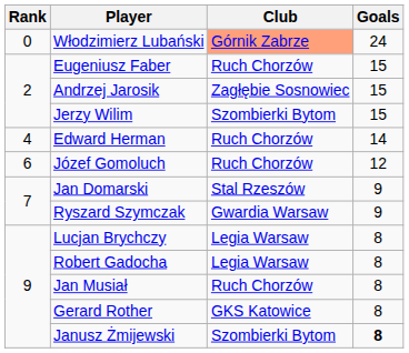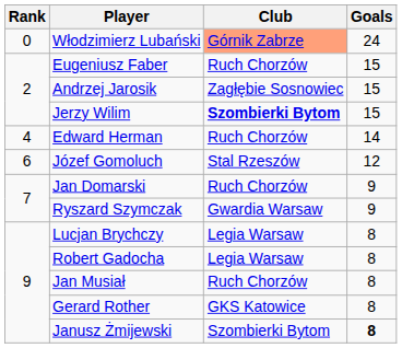 <table class="wikitable" style="text-align:center">
 <tr>
 <th>Rank</th>
 <th>Player</th>
 <th>Club</th>
 <th>Goals</th>
 </tr>
 <tr>
 <td rowspan="1">0</td>
 <td align="left"> <a href='#'>Włodzimierz Lubański</a></td>
 <td align="left" style="background: lightsalmon;"><a href='#'>Górnik Zabrze</a></td>
 <td>24</td>
 </tr>
 <tr>
 <td rowspan="3">2</td>
 <td align="left"> <a href='#'>Eugeniusz Faber</a></td>
 <td align="left"><a href='#'>Ruch Chorzów</a></td>
 <td>15</td>
 </tr>
 <tr>
 <td align="left"> <a href='#'>Andrzej Jarosik</a></td>
 <td align="left"><a href='#'>Zagłębie Sosnowiec</a></td>
 <td>15</td>
 </tr>
 <tr>
 <td align="left"> <a href='#'>Jerzy Wilim</a></td>
-<td align="left"><a href='#'>Szombierki Bytom</a></td>
+<td align="left"><strong><a href='#'>Szombierki Bytom</a></strong></td>
 <td>15</td>
 </tr>
 <tr>
 <td rowspan="1">4</td>
 <td align="left"> <a href='#'>Edward Herman</a></td>
 <td align="left"><a href='#'>Ruch Chorzów</a></td>
 <td>14</td>
 </tr>
 <tr>
 <td rowspan="1">6</td>
 <td align="left"> <a href='#'>Józef Gomoluch</a></td>
-<td align="left"><a href='#'>Ruch Chorzów</a></td>
+<td align="left"><a href='#'>Stal Rzeszów</a></td>
 <td>12</td>
 </tr>
 <tr>
 <td rowspan="2">7</td>
 <td align="left"> <a href='#'>Jan Domarski</a></td>
-<td align="left"><a href='#'>Stal Rzeszów</a></td>
+<td align="left"><a href='#'>Ruch Chorzów</a></td>
 <td>9</td>
 </tr>
 <tr>
 <td align="left"> <a href='#'>Ryszard Szymczak</a></td>
 <td align="left"><a href='#'>Gwardia Warsaw</a></td>
 <td>9</td>
 </tr>
 <tr>
 <td rowspan="5">9</td>
 <td align="left"> <a href='#'>Lucjan Brychczy</a></td>
 <td align="left"><a href='#'>Legia Warsaw</a></td>
 <td>8</td>
 </tr>
 <tr>
 <td align="left"> <a href='#'>Robert Gadocha</a></td>
 <td align="left"><a href='#'>Legia Warsaw</a></td>
 <td>8</td>
 </tr>
 <tr>
 <td align="left"> <a href='#'>Jan Musiał</a></td>
 <td align="left"><a href='#'>Ruch Chorzów</a></td>
 <td>8</td>
 </tr>
 <tr>
 <td align="left"> <a href='#'>Gerard Rother</a></td>
 <td align="left"><a href='#'>GKS Katowice</a></td>
 <td>8</td>
 </tr>
 <tr>
 <td align="left"> <a href='#'>Janusz Żmijewski</a></td>
 <td align="left"><a href='#'>Szombierki Bytom</a></td>
 <td><strong>8</strong></td>
 </tr>
 </table>
